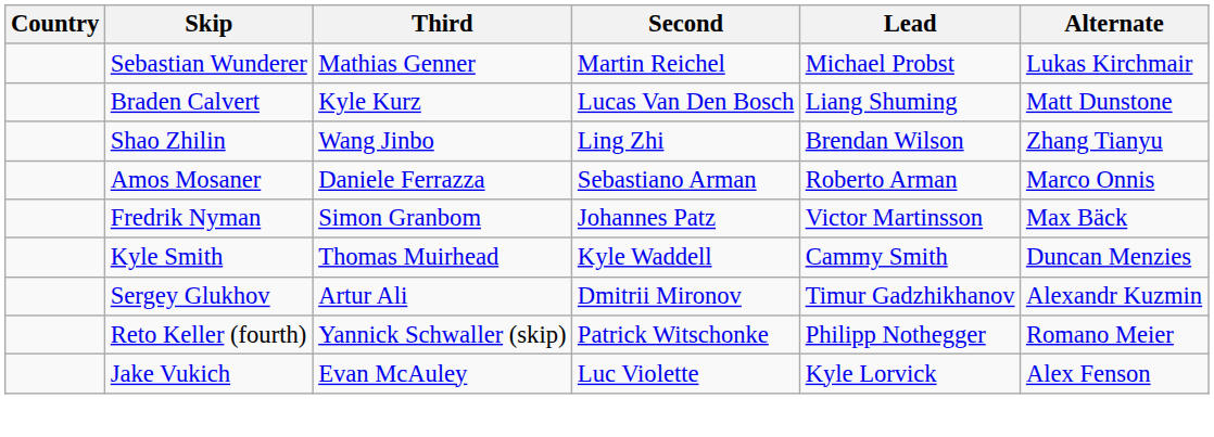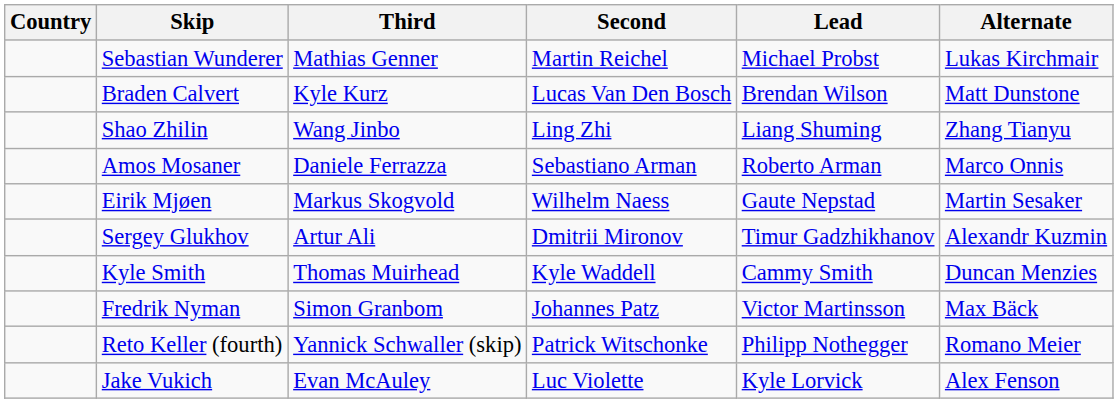 <table class=wikitable>
 <tr>
 <th>Country</th>
 <th>Skip</th>
 <th>Third</th>
 <th>Second</th>
 <th>Lead</th>
 <th>Alternate</th>
 </tr>
 <tr>
 <td></td>
 <td><a href='#'>Sebastian Wunderer</a></td>
 <td><a href='#'>Mathias Genner</a></td>
 <td><a href='#'>Martin Reichel</a></td>
 <td><a href='#'>Michael Probst</a></td>
 <td><a href='#'>Lukas Kirchmair</a></td>
 </tr>
 <tr>
 <td></td>
 <td><a href='#'>Braden Calvert</a></td>
 <td><a href='#'>Kyle Kurz</a></td>
 <td><a href='#'>Lucas Van Den Bosch</a></td>
-<td><a href='#'>Liang Shuming</a></td>
+<td><a href='#'>Brendan Wilson</a></td>
 <td><a href='#'>Matt Dunstone</a></td>
 </tr>
 <tr>
 <td></td>
 <td><a href='#'>Shao Zhilin</a></td>
 <td><a href='#'>Wang Jinbo</a></td>
 <td><a href='#'>Ling Zhi</a></td>
-<td><a href='#'>Brendan Wilson</a></td>
+<td><a href='#'>Liang Shuming</a></td>
 <td><a href='#'>Zhang Tianyu</a></td>
 </tr>
 <tr>
 <td></td>
 <td><a href='#'>Amos Mosaner</a></td>
 <td><a href='#'>Daniele Ferrazza</a></td>
 <td><a href='#'>Sebastiano Arman</a></td>
 <td><a href='#'>Roberto Arman</a></td>
 <td><a href='#'>Marco Onnis</a></td>
 </tr>
 <tr>
 <td></td>
-<td><a href='#'>Fredrik Nyman</a></td>
-<td><a href='#'>Simon Granbom</a></td>
-<td><a href='#'>Johannes Patz</a></td>
-<td><a href='#'>Victor Martinsson</a></td>
-<td><a href='#'>Max Bäck</a></td>
+<td><a href='#'>Eirik Mjøen</a></td>
+<td><a href='#'>Markus Skogvold</a></td>
+<td><a href='#'>Wilhelm Naess</a></td>
+<td><a href='#'>Gaute Nepstad</a></td>
+<td><a href='#'>Martin Sesaker</a></td>
+</tr>
+<tr>
+<td></td>
+<td><a href='#'>Sergey Glukhov</a></td>
+<td><a href='#'>Artur Ali</a></td>
+<td><a href='#'>Dmitrii Mironov</a></td>
+<td><a href='#'>Timur Gadzhikhanov</a></td>
+<td><a href='#'>Alexandr Kuzmin</a></td>
 </tr>
 <tr>
 <td></td>
 <td><a href='#'>Kyle Smith</a></td>
 <td><a href='#'>Thomas Muirhead</a></td>
 <td><a href='#'>Kyle Waddell</a></td>
 <td><a href='#'>Cammy Smith</a></td>
 <td><a href='#'>Duncan Menzies</a></td>
 </tr>
 <tr>
 <td></td>
-<td><a href='#'>Sergey Glukhov</a></td>
-<td><a href='#'>Artur Ali</a></td>
-<td><a href='#'>Dmitrii Mironov</a></td>
-<td><a href='#'>Timur Gadzhikhanov</a></td>
-<td><a href='#'>Alexandr Kuzmin</a></td>
+<td><a href='#'>Fredrik Nyman</a></td>
+<td><a href='#'>Simon Granbom</a></td>
+<td><a href='#'>Johannes Patz</a></td>
+<td><a href='#'>Victor Martinsson</a></td>
+<td><a href='#'>Max Bäck</a></td>
 </tr>
 <tr>
 <td></td>
 <td><a href='#'>Reto Keller</a> (fourth)</td>
 <td><a href='#'>Yannick Schwaller</a> (skip)</td>
 <td><a href='#'>Patrick Witschonke</a></td>
 <td><a href='#'>Philipp Nothegger</a></td>
 <td><a href='#'>Romano Meier</a></td>
 </tr>
 <tr>
 <td></td>
 <td><a href='#'>Jake Vukich</a></td>
 <td><a href='#'>Evan McAuley</a></td>
 <td><a href='#'>Luc Violette</a></td>
 <td><a href='#'>Kyle Lorvick</a></td>
 <td><a href='#'>Alex Fenson</a></td>
 </tr>
 </table>
